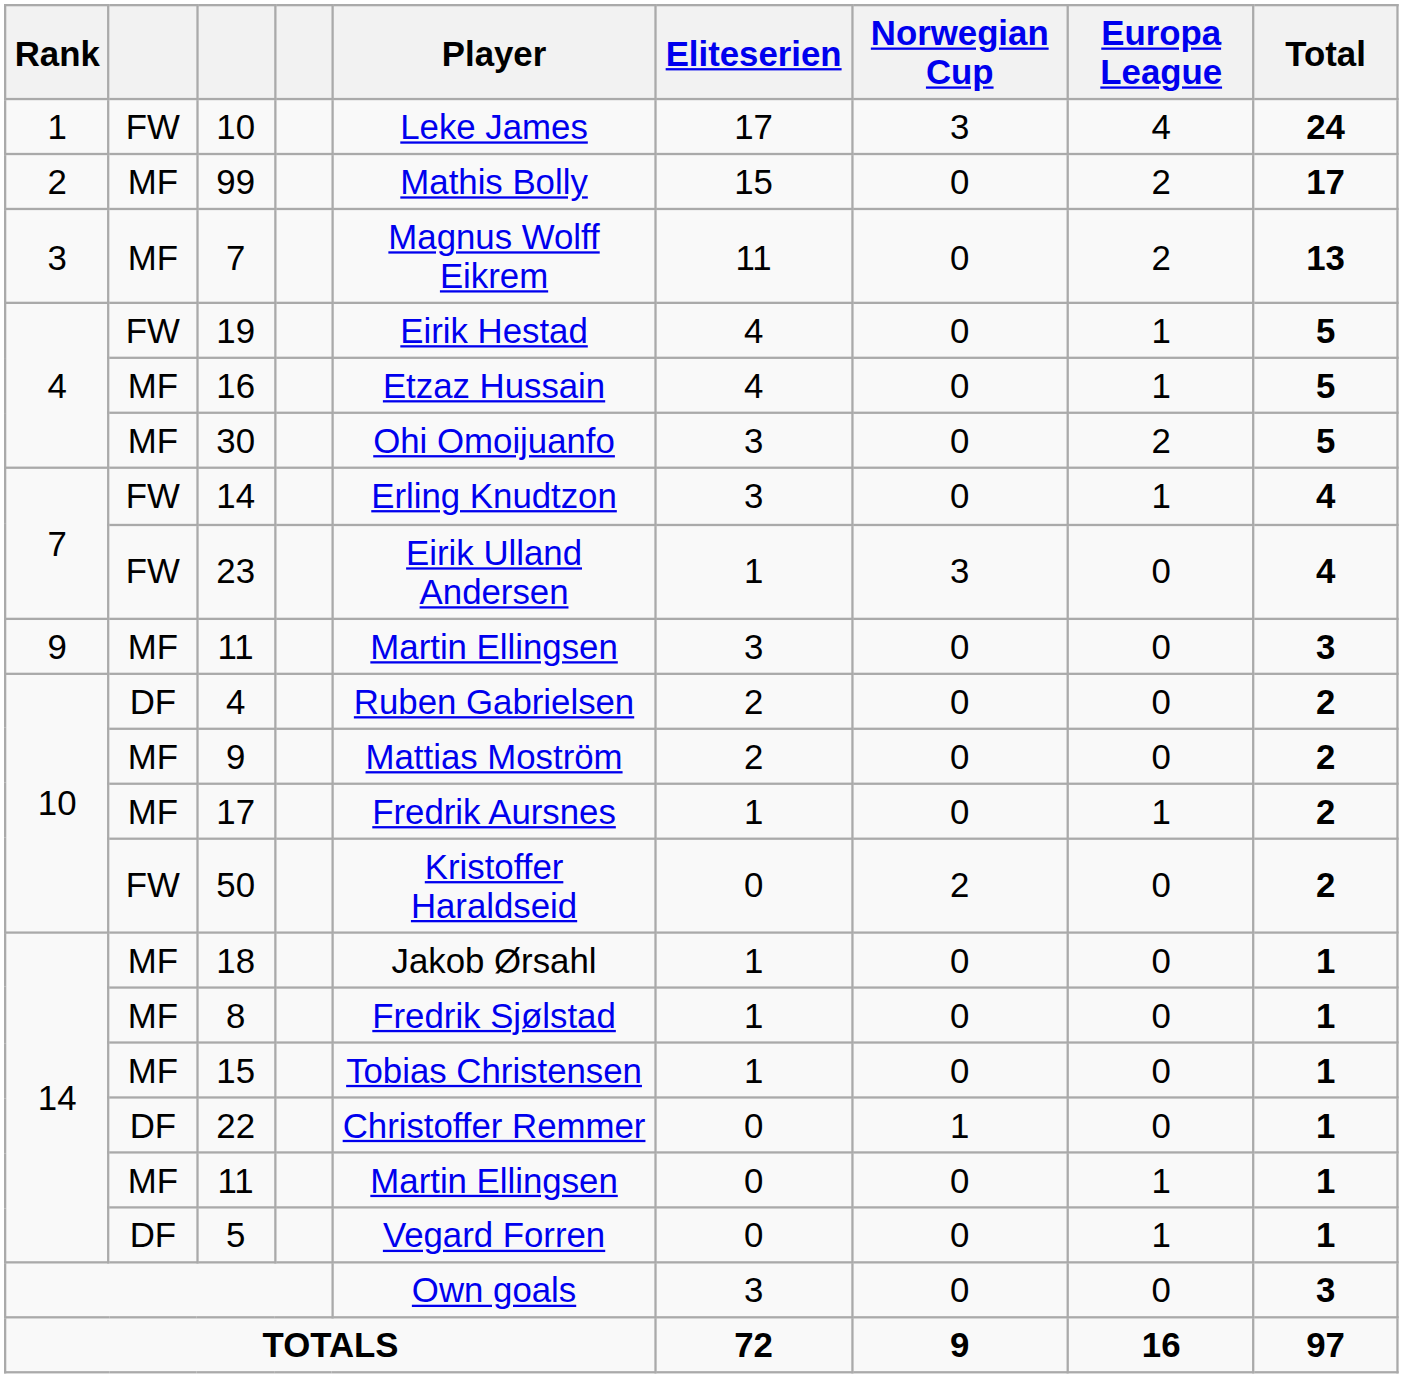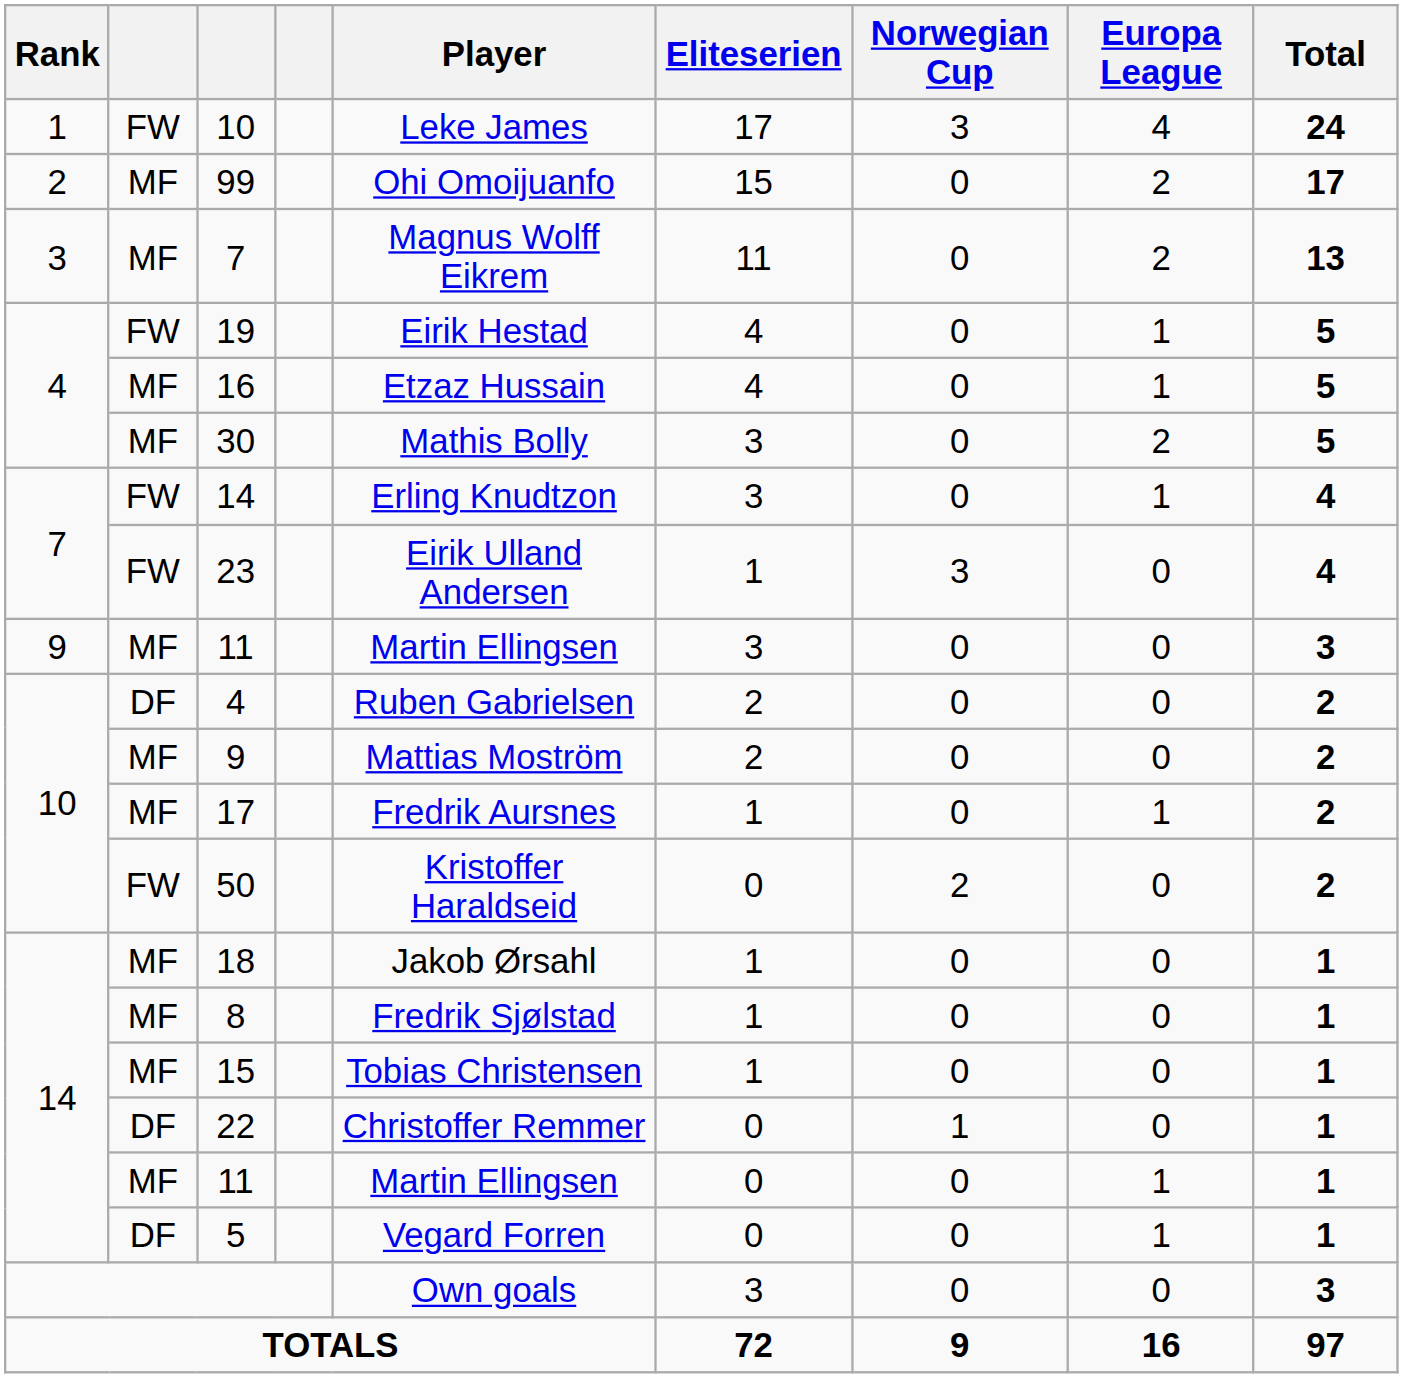 <table class="wikitable" style="font-size: 95%; text-align: center;">
 <tr>
 <th width=40>Rank</th>
 <th width=40></th>
 <th width=40></th>
 <th width=40></th>
 <th width=200>Player</th>
 <th width=80><a href='#'>Eliteserien</a></th>
 <th width=100><a href='#'>Norwegian Cup</a></th>
 <th width=100><a href='#'>Europa League</a></th>
 <th width=80><strong>Total</strong></th>
 </tr>
 <tr>
 <td>1</td>
 <td>FW</td>
 <td>10</td>
 <td></td>
 <td><a href='#'>Leke James</a></td>
 <td>17</td>
 <td>3</td>
 <td>4</td>
 <td><strong>24</strong></td>
 </tr>
 <tr>
 <td>2</td>
 <td>MF</td>
 <td>99</td>
 <td></td>
-<td><a href='#'>Mathis Bolly</a></td>
+<td><a href='#'>Ohi Omoijuanfo</a></td>
 <td>15</td>
 <td>0</td>
 <td>2</td>
 <td><strong>17</strong></td>
 </tr>
 <tr>
 <td>3</td>
 <td>MF</td>
 <td>7</td>
 <td></td>
 <td><a href='#'>Magnus Wolff Eikrem</a></td>
 <td>11</td>
 <td>0</td>
 <td>2</td>
 <td><strong>13</strong></td>
 </tr>
 <tr>
 <td rowspan=3>4</td>
 <td>FW</td>
 <td>19</td>
 <td></td>
 <td><a href='#'>Eirik Hestad</a></td>
 <td>4</td>
 <td>0</td>
 <td>1</td>
 <td><strong>5</strong></td>
 </tr>
 <tr>
 <td>MF</td>
 <td>16</td>
 <td></td>
 <td><a href='#'>Etzaz Hussain</a></td>
 <td>4</td>
 <td>0</td>
 <td>1</td>
 <td><strong>5</strong></td>
 </tr>
 <tr>
 <td>MF</td>
 <td>30</td>
 <td></td>
-<td><a href='#'>Ohi Omoijuanfo</a></td>
+<td><a href='#'>Mathis Bolly</a></td>
 <td>3</td>
 <td>0</td>
 <td>2</td>
 <td><strong>5</strong></td>
 </tr>
 <tr>
 <td rowspan=2>7</td>
 <td>FW</td>
 <td>14</td>
 <td></td>
 <td><a href='#'>Erling Knudtzon</a></td>
 <td>3</td>
 <td>0</td>
 <td>1</td>
 <td><strong>4</strong></td>
 </tr>
 <tr>
 <td>FW</td>
 <td>23</td>
 <td></td>
 <td><a href='#'>Eirik Ulland Andersen</a></td>
 <td>1</td>
 <td>3</td>
 <td>0</td>
 <td><strong>4</strong></td>
 </tr>
 <tr>
 <td>9</td>
 <td>MF</td>
 <td>11</td>
 <td></td>
 <td><a href='#'>Martin Ellingsen</a></td>
 <td>3</td>
 <td>0</td>
 <td>0</td>
 <td><strong>3</strong></td>
 </tr>
 <tr>
 <td rowspan=4>10</td>
 <td>DF</td>
 <td>4</td>
 <td></td>
 <td><a href='#'>Ruben Gabrielsen</a></td>
 <td>2</td>
 <td>0</td>
 <td>0</td>
 <td><strong>2</strong></td>
 </tr>
 <tr>
 <td>MF</td>
 <td>9</td>
 <td></td>
 <td><a href='#'>Mattias Moström</a></td>
 <td>2</td>
 <td>0</td>
 <td>0</td>
 <td><strong>2</strong></td>
 </tr>
 <tr>
 <td>MF</td>
 <td>17</td>
 <td></td>
 <td><a href='#'>Fredrik Aursnes</a></td>
 <td>1</td>
 <td>0</td>
 <td>1</td>
 <td><strong>2</strong></td>
 </tr>
 <tr>
 <td>FW</td>
 <td>50</td>
 <td></td>
 <td><a href='#'>Kristoffer Haraldseid</a></td>
 <td>0</td>
 <td>2</td>
 <td>0</td>
 <td><strong>2</strong></td>
 </tr>
 <tr>
 <td rowspan=6>14</td>
 <td>MF</td>
 <td>18</td>
 <td></td>
 <td>Jakob Ørsahl</td>
 <td>1</td>
 <td>0</td>
 <td>0</td>
 <td><strong>1</strong></td>
 </tr>
 <tr>
 <td>MF</td>
 <td>8</td>
 <td></td>
 <td><a href='#'>Fredrik Sjølstad</a></td>
 <td>1</td>
 <td>0</td>
 <td>0</td>
 <td><strong>1</strong></td>
 </tr>
 <tr>
 <td>MF</td>
 <td>15</td>
 <td></td>
 <td><a href='#'>Tobias Christensen</a></td>
 <td>1</td>
 <td>0</td>
 <td>0</td>
 <td><strong>1</strong></td>
 </tr>
 <tr>
 <td>DF</td>
 <td>22</td>
 <td></td>
 <td><a href='#'>Christoffer Remmer</a></td>
 <td>0</td>
 <td>1</td>
 <td>0</td>
 <td><strong>1</strong></td>
 </tr>
 <tr>
 <td>MF</td>
 <td>11</td>
 <td></td>
 <td><a href='#'>Martin Ellingsen</a></td>
 <td>0</td>
 <td>0</td>
 <td>1</td>
 <td><strong>1</strong></td>
 </tr>
 <tr>
 <td>DF</td>
 <td>5</td>
 <td></td>
 <td><a href='#'>Vegard Forren</a></td>
 <td>0</td>
 <td>0</td>
 <td>1</td>
 <td><strong>1</strong></td>
 </tr>
 <tr>
 <td colspan=4></td>
 <td><a href='#'>Own goals</a></td>
 <td>3</td>
 <td>0</td>
 <td>0</td>
 <td><strong>3</strong></td>
 </tr>
 <tr>
 <td colspan="5"><strong>TOTALS</strong></td>
 <td><strong>72</strong></td>
 <td><strong>9</strong></td>
 <td><strong>16</strong></td>
 <td><strong>97</strong></td>
 </tr>
 </table>
